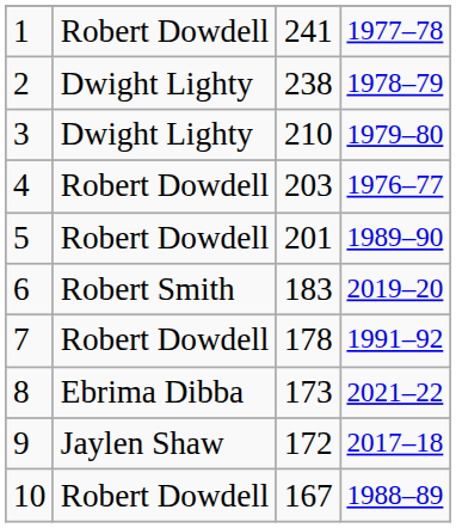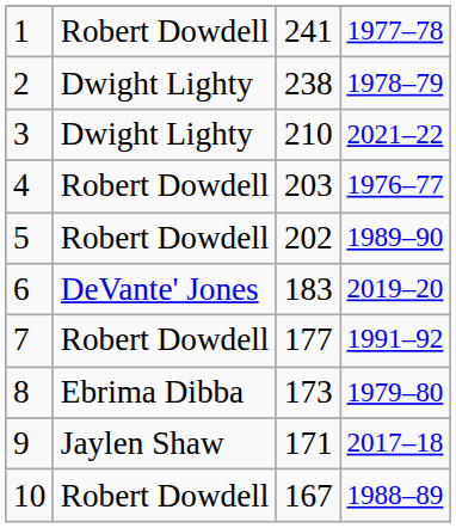 <table class="wikitable">
 <tr>
 </tr>
 <tr>
 <td>1</td>
 <td>Robert Dowdell</td>
 <td>241</td>
 <td style="font-size:85%;"><a href='#'>1977–78</a></td>
 </tr>
 <tr>
 <td>2</td>
 <td>Dwight Lighty</td>
 <td>238</td>
 <td style="font-size:85%;"><a href='#'>1978–79</a></td>
 </tr>
 <tr>
 <td>3</td>
 <td>Dwight Lighty</td>
 <td>210</td>
-<td style="font-size:85%;"><a href='#'>1979–80</a></td>
+<td style="font-size:85%;"><a href='#'>2021–22</a></td>
 </tr>
 <tr>
 <td>4</td>
 <td>Robert Dowdell</td>
 <td>203</td>
 <td style="font-size:85%;"><a href='#'>1976–77</a></td>
 </tr>
 <tr>
 <td>5</td>
 <td>Robert Dowdell</td>
-<td>201</td>
+<td>202</td>
 <td style="font-size:85%;"><a href='#'>1989–90</a></td>
 </tr>
 <tr>
 <td>6</td>
-<td>Robert Smith</td>
+<td><a href='#'>DeVante' Jones</a></td>
 <td>183</td>
 <td style="font-size:85%;"><a href='#'>2019–20</a></td>
 </tr>
 <tr>
 <td>7</td>
 <td>Robert Dowdell</td>
-<td>178</td>
+<td>177</td>
 <td style="font-size:85%;"><a href='#'>1991–92</a></td>
 </tr>
 <tr>
 <td>8</td>
 <td>Ebrima Dibba</td>
 <td>173</td>
-<td style="font-size:85%;"><a href='#'>2021–22</a></td>
+<td style="font-size:85%;"><a href='#'>1979–80</a></td>
 </tr>
 <tr>
 <td>9</td>
 <td>Jaylen Shaw</td>
-<td>172</td>
+<td>171</td>
 <td style="font-size:85%;"><a href='#'>2017–18</a></td>
 </tr>
 <tr>
 <td>10</td>
 <td>Robert Dowdell</td>
 <td>167</td>
 <td style="font-size:85%;"><a href='#'>1988–89</a></td>
 </tr>
 </table>
